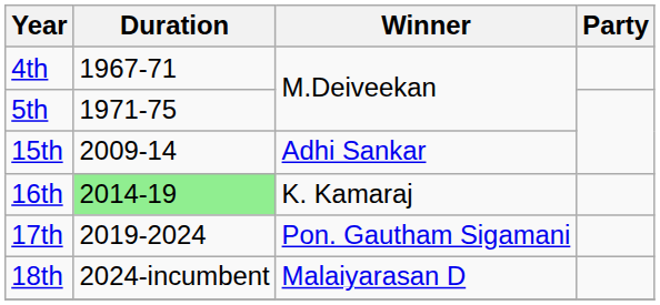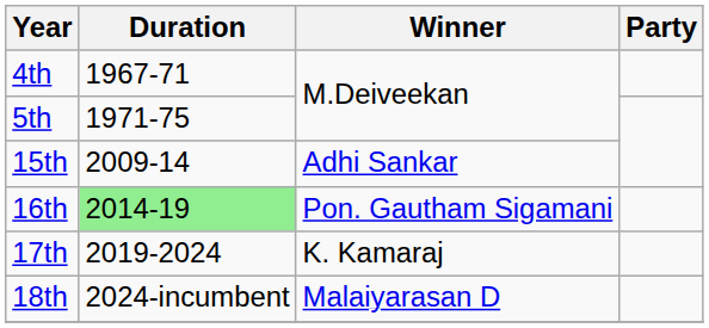 <table class="wikitable sortable">
 <tr>
 <th>Year</th>
 <th>Duration</th>
 <th>Winner</th>
 <th colspan=2>Party</th>
 </tr>
 <tr --->
 <td><a href='#'>4th</a></td>
 <td>1967-71</td>
 <td rowspan=2>M.Deiveekan</td>
 <td></td>
 </tr>
 <tr --->
 <td><a href='#'>5th</a></td>
 <td>1971-75</td>
 </tr>
 <tr --->
 <td><a href='#'>15th</a></td>
 <td>2009-14</td>
 <td><a href='#'>Adhi Sankar</a></td>
 </tr>
 <tr --->
 <td><a href='#'>16th</a></td>
 <td style="background: lightgreen;">2014-19</td>
-<td>K. Kamaraj</td>
+<td><a href='#'>Pon. Gautham Sigamani</a></td>
 <td></td>
 </tr>
 <tr --->
 <td><a href='#'>17th</a></td>
 <td>2019-2024</td>
-<td><a href='#'>Pon. Gautham Sigamani</a></td>
+<td>K. Kamaraj</td>
 <td></td>
 </tr>
 <tr --->
 <td><a href='#'>18th</a></td>
 <td>2024-incumbent</td>
 <td><a href='#'>Malaiyarasan D</a></td>
 <td></td>
 </tr>
 <tr>
 </tr>
 </table>
